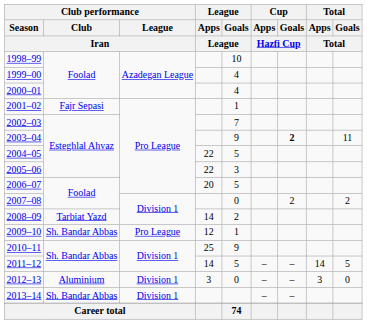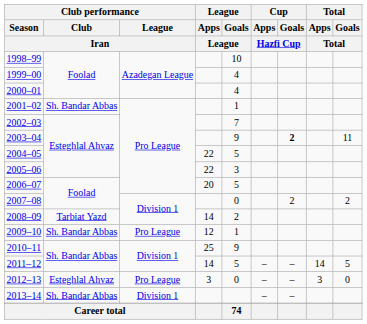 <table class="wikitable" style="text-align:center;">
 <tr>
 <th colspan=3>Club performance</th>
 <th colspan=2>League</th>
 <th colspan=2>Cup</th>
 <th colspan=2>Total</th>
 </tr>
 <tr>
 <th>Season</th>
 <th>Club</th>
 <th>League</th>
 <th>Apps</th>
 <th>Goals</th>
 <th>Apps</th>
 <th>Goals</th>
 <th>Apps</th>
 <th>Goals</th>
 </tr>
 <tr>
 <th colspan=3>Iran</th>
 <th colspan=2>League</th>
 <th colspan=2><a href='#'>Hazfi Cup</a></th>
 <th colspan=2>Total</th>
 </tr>
 <tr>
 <td><a href='#'>1998–99</a></td>
 <td rowspan="3"><a href='#'>Foolad</a></td>
 <td rowspan="3"><a href='#'>Azadegan League</a></td>
 <td></td>
 <td>10</td>
 <td></td>
 <td></td>
 <td></td>
 <td></td>
 </tr>
 <tr>
 <td><a href='#'>1999–00</a></td>
 <td></td>
 <td>4</td>
 <td></td>
 <td></td>
 <td></td>
 <td></td>
 </tr>
 <tr>
 <td><a href='#'>2000–01</a></td>
 <td></td>
 <td>4</td>
 <td></td>
 <td></td>
 <td></td>
 <td></td>
 </tr>
 <tr>
 <td><a href='#'>2001–02</a></td>
-<td><a href='#'>Fajr Sepasi</a></td>
+<td rowspan="1"><a href='#'>Sh. Bandar Abbas</a></td>
 <td rowspan="6"><a href='#'>Pro League</a></td>
 <td></td>
 <td>1</td>
 <td></td>
 <td></td>
 <td></td>
 <td></td>
 </tr>
 <tr>
 <td><a href='#'>2002–03</a></td>
 <td rowspan="4"><a href='#'>Esteghlal Ahvaz</a></td>
 <td></td>
 <td>7</td>
 <td></td>
 <td></td>
 <td></td>
 <td></td>
 </tr>
 <tr>
 <td><a href='#'>2003–04</a></td>
 <td></td>
 <td>9</td>
 <td></td>
 <td><strong>2</strong></td>
 <td></td>
 <td>11</td>
 </tr>
 <tr>
 <td><a href='#'>2004–05</a></td>
 <td>22</td>
 <td>5</td>
 <td></td>
 <td></td>
 <td></td>
 <td></td>
 </tr>
 <tr>
 <td><a href='#'>2005–06</a></td>
 <td>22</td>
 <td>3</td>
 <td></td>
 <td></td>
 <td></td>
 <td></td>
 </tr>
 <tr>
 <td><a href='#'>2006–07</a></td>
 <td rowspan="2"><a href='#'>Foolad</a></td>
 <td>20</td>
 <td>5</td>
 <td></td>
 <td></td>
 <td></td>
 <td></td>
 </tr>
 <tr>
 <td><a href='#'>2007–08</a></td>
 <td rowspan="2"><a href='#'>Division 1</a></td>
 <td></td>
 <td>0</td>
 <td></td>
 <td>2</td>
 <td></td>
 <td>2</td>
 </tr>
 <tr>
 <td><a href='#'>2008–09</a></td>
 <td><a href='#'>Tarbiat Yazd</a></td>
 <td>14</td>
 <td>2</td>
 <td></td>
 <td></td>
 <td></td>
 <td></td>
 </tr>
 <tr>
 <td><a href='#'>2009–10</a></td>
 <td rowspan="1"><a href='#'>Sh. Bandar Abbas</a></td>
 <td><a href='#'>Pro League</a></td>
 <td>12</td>
 <td>1</td>
 <td></td>
 <td></td>
 <td></td>
 <td></td>
 </tr>
 <tr>
 <td><a href='#'>2010–11</a></td>
 <td rowspan="2"><a href='#'>Sh. Bandar Abbas</a></td>
 <td rowspan="2"><a href='#'>Division 1</a></td>
 <td>25</td>
 <td>9</td>
 <td></td>
 <td></td>
 <td></td>
 <td></td>
 </tr>
 <tr>
 <td><a href='#'>2011–12</a></td>
 <td>14</td>
 <td>5</td>
 <td>–</td>
 <td>–</td>
 <td>14</td>
 <td>5</td>
 </tr>
 <tr>
 <td><a href='#'>2012–13</a></td>
-<td><a href='#'>Aluminium</a></td>
-<td rowspan="1"><a href='#'>Division 1</a></td>
+<td><a href='#'>Esteghlal Ahvaz</a></td>
+<td><a href='#'>Pro League</a></td>
 <td>3</td>
 <td>0</td>
 <td>–</td>
 <td>–</td>
 <td>3</td>
 <td>0</td>
 </tr>
 <tr>
 <td><a href='#'>2013–14</a></td>
 <td rowspan="1"><a href='#'>Sh. Bandar Abbas</a></td>
 <td rowspan="1"><a href='#'>Division 1</a></td>
 <td></td>
 <td></td>
 <td>–</td>
 <td>–</td>
 <td></td>
 <td></td>
 </tr>
 <tr>
 </tr>
 <tr>
 <th colspan=3>Career total</th>
 <th></th>
 <th>74</th>
 <th></th>
 <th></th>
 <th></th>
 <th></th>
 </tr>
 </table>
